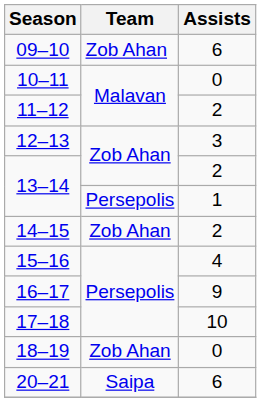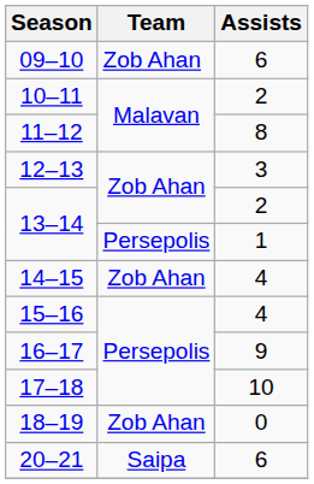 <table class="wikitable" style="text-align: center;">
 <tr>
 <th>Season</th>
 <th>Team</th>
 <th>Assists</th>
 </tr>
 <tr>
 <td><a href='#'>09–10</a></td>
 <td align="left"><a href='#'>Zob Ahan</a></td>
 <td>6</td>
 </tr>
 <tr>
 <td><a href='#'>10–11</a></td>
 <td rowspan="2"><a href='#'>Malavan</a></td>
-<td>0</td>
+<td>2</td>
 </tr>
 <tr>
 <td><a href='#'>11–12</a></td>
-<td>2</td>
+<td>8</td>
 </tr>
 <tr>
 <td><a href='#'>12–13</a></td>
 <td rowspan="2"><a href='#'>Zob Ahan</a></td>
 <td>3</td>
 </tr>
 <tr>
 <td rowspan="2"><a href='#'>13–14</a></td>
 <td>2</td>
 </tr>
 <tr>
 <td><a href='#'>Persepolis</a></td>
 <td>1</td>
 </tr>
 <tr>
 <td><a href='#'>14–15</a></td>
 <td rowspan="1"><a href='#'>Zob Ahan</a></td>
-<td>2</td>
+<td>4</td>
 </tr>
 <tr>
 <td><a href='#'>15–16</a></td>
 <td rowspan="3"><a href='#'>Persepolis</a></td>
 <td>4</td>
 </tr>
 <tr>
 <td><a href='#'>16–17</a></td>
 <td>9</td>
 </tr>
 <tr>
 <td><a href='#'>17–18</a></td>
 <td>10</td>
 </tr>
 <tr>
 <td><a href='#'>18–19</a></td>
 <td rowspan="1"><a href='#'>Zob Ahan</a></td>
 <td>0</td>
 </tr>
 <tr>
 <td><a href='#'>20–21</a></td>
 <td rowspan="1"><a href='#'>Saipa</a></td>
 <td>6</td>
 </tr>
 <tr>
 </tr>
 </table>
